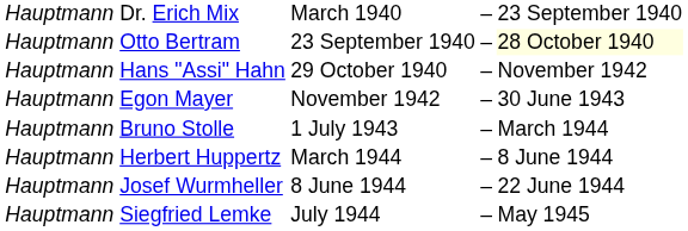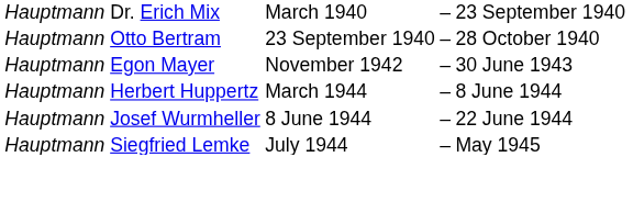 <table>
 <tr>
 <td><em>Hauptmann</em> Dr. <a href='#'>Erich Mix</a></td>
 <td>March 1940</td>
 <td>–</td>
 <td>23 September 1940</td>
 </tr>
 <tr>
 <td><em>Hauptmann</em> <a href='#'>Otto Bertram</a></td>
 <td>23 September 1940</td>
 <td>–</td>
-<td style="background: lightyellow;">28 October 1940</td>
-</tr>
-<tr>
-<td><em>Hauptmann</em> <a href='#'>Hans "Assi" Hahn</a></td>
-<td>29 October 1940</td>
-<td>–</td>
-<td>November 1942</td>
+<td>28 October 1940</td>
 </tr>
 <tr>
 <td><em>Hauptmann</em> <a href='#'>Egon Mayer</a></td>
 <td>November 1942</td>
 <td>–</td>
 <td>30 June 1943</td>
-</tr>
-<tr>
-<td><em>Hauptmann</em> <a href='#'>Bruno Stolle</a></td>
-<td>1 July 1943</td>
-<td>–</td>
-<td>March 1944</td>
 </tr>
 <tr>
 <td><em>Hauptmann</em> <a href='#'>Herbert Huppertz</a></td>
 <td>March 1944</td>
 <td>–</td>
 <td>8 June 1944</td>
 </tr>
 <tr>
 <td><em>Hauptmann</em> <a href='#'>Josef Wurmheller</a></td>
 <td>8 June 1944</td>
 <td>–</td>
 <td>22 June 1944</td>
 </tr>
 <tr>
 <td><em>Hauptmann</em> <a href='#'>Siegfried Lemke</a></td>
 <td>July 1944</td>
 <td>–</td>
 <td>May 1945</td>
 </tr>
 </table>
